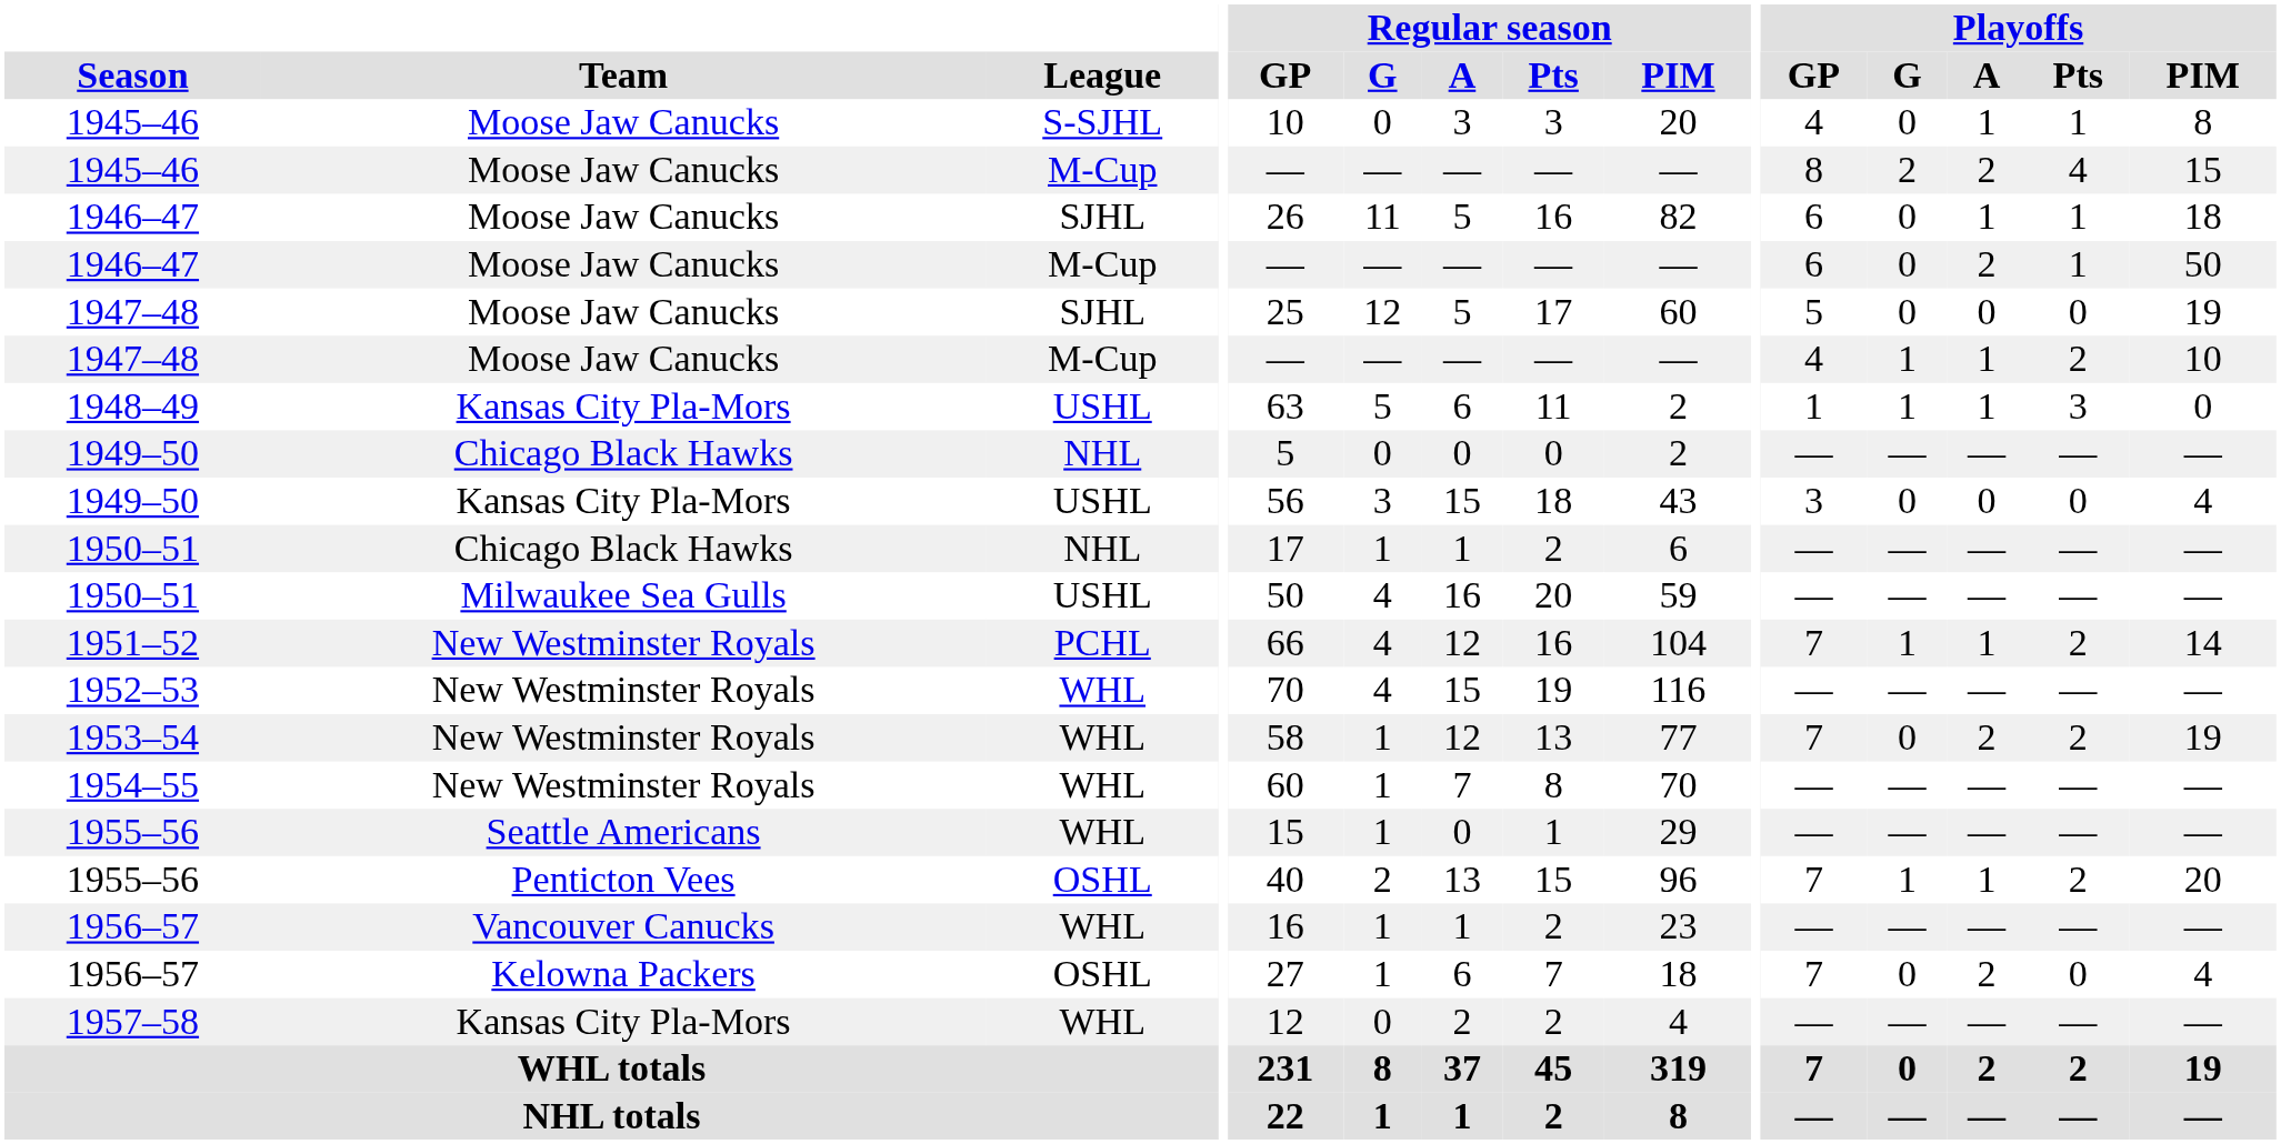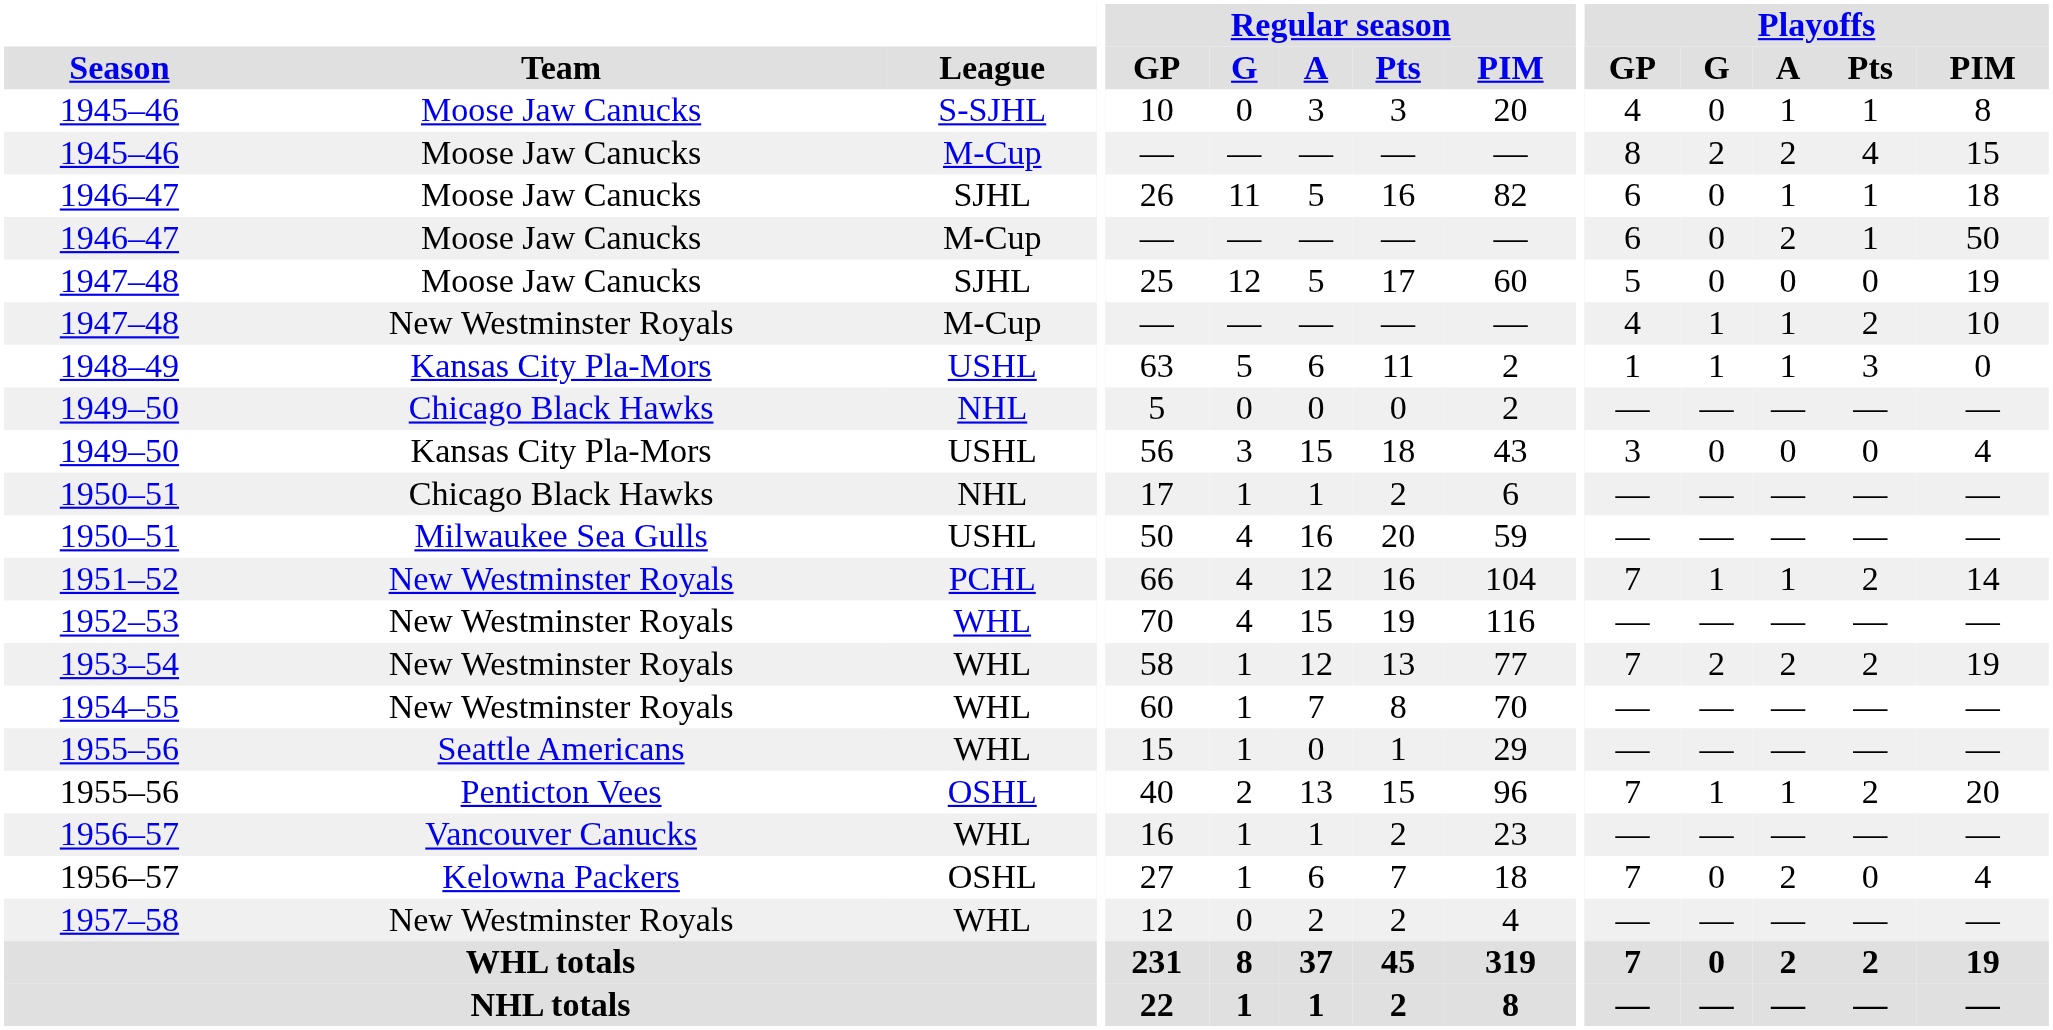 <table border="0" cellpadding="1" cellspacing="0" style="text-align:center; width:60em">
 <tr bgcolor="#e0e0e0">
 <th colspan="3" bgcolor="#ffffff"></th>
 <th rowspan="100" bgcolor="#ffffff"></th>
 <th colspan="5"><a href='#'>Regular season</a></th>
 <th rowspan="100" bgcolor="#ffffff"></th>
 <th colspan="5"><a href='#'>Playoffs</a></th>
 </tr>
 <tr bgcolor="#e0e0e0">
 <th><a href='#'>Season</a></th>
 <th>Team</th>
 <th>League</th>
 <th>GP</th>
 <th><a href='#'>G</a></th>
 <th><a href='#'>A</a></th>
 <th><a href='#'>Pts</a></th>
 <th><a href='#'>PIM</a></th>
 <th>GP</th>
 <th>G</th>
 <th>A</th>
 <th>Pts</th>
 <th>PIM</th>
 </tr>
 <tr>
 <td><a href='#'>1945–46</a></td>
 <td><a href='#'>Moose Jaw Canucks</a></td>
 <td><a href='#'>S-SJHL</a></td>
 <td>10</td>
 <td>0</td>
 <td>3</td>
 <td>3</td>
 <td>20</td>
 <td>4</td>
 <td>0</td>
 <td>1</td>
 <td>1</td>
 <td>8</td>
 </tr>
 <tr bgcolor="#f0f0f0">
 <td><a href='#'>1945–46</a></td>
 <td>Moose Jaw Canucks</td>
 <td><a href='#'>M-Cup</a></td>
 <td>—</td>
 <td>—</td>
 <td>—</td>
 <td>—</td>
 <td>—</td>
 <td>8</td>
 <td>2</td>
 <td>2</td>
 <td>4</td>
 <td>15</td>
 </tr>
 <tr>
 <td><a href='#'>1946–47</a></td>
 <td>Moose Jaw Canucks</td>
 <td>SJHL</td>
 <td>26</td>
 <td>11</td>
 <td>5</td>
 <td>16</td>
 <td>82</td>
 <td>6</td>
 <td>0</td>
 <td>1</td>
 <td>1</td>
 <td>18</td>
 </tr>
 <tr bgcolor="#f0f0f0">
 <td><a href='#'>1946–47</a></td>
 <td>Moose Jaw Canucks</td>
 <td>M-Cup</td>
 <td>—</td>
 <td>—</td>
 <td>—</td>
 <td>—</td>
 <td>—</td>
 <td>6</td>
 <td>0</td>
 <td>2</td>
 <td>1</td>
 <td>50</td>
 </tr>
 <tr>
 <td><a href='#'>1947–48</a></td>
 <td>Moose Jaw Canucks</td>
 <td>SJHL</td>
 <td>25</td>
 <td>12</td>
 <td>5</td>
 <td>17</td>
 <td>60</td>
 <td>5</td>
 <td>0</td>
 <td>0</td>
 <td>0</td>
 <td>19</td>
 </tr>
 <tr bgcolor="#f0f0f0">
 <td><a href='#'>1947–48</a></td>
-<td>Moose Jaw Canucks</td>
+<td>New Westminster Royals</td>
 <td>M-Cup</td>
 <td>—</td>
 <td>—</td>
 <td>—</td>
 <td>—</td>
 <td>—</td>
 <td>4</td>
 <td>1</td>
 <td>1</td>
 <td>2</td>
 <td>10</td>
 </tr>
 <tr>
 <td><a href='#'>1948–49</a></td>
 <td><a href='#'>Kansas City Pla-Mors</a></td>
 <td><a href='#'>USHL</a></td>
 <td>63</td>
 <td>5</td>
 <td>6</td>
 <td>11</td>
 <td>2</td>
 <td>1</td>
 <td>1</td>
 <td>1</td>
 <td>3</td>
 <td>0</td>
 </tr>
 <tr bgcolor="#f0f0f0">
 <td><a href='#'>1949–50</a></td>
 <td><a href='#'>Chicago Black Hawks</a></td>
 <td><a href='#'>NHL</a></td>
 <td>5</td>
 <td>0</td>
 <td>0</td>
 <td>0</td>
 <td>2</td>
 <td>—</td>
 <td>—</td>
 <td>—</td>
 <td>—</td>
 <td>—</td>
 </tr>
 <tr>
 <td><a href='#'>1949–50</a></td>
 <td>Kansas City Pla-Mors</td>
 <td>USHL</td>
 <td>56</td>
 <td>3</td>
 <td>15</td>
 <td>18</td>
 <td>43</td>
 <td>3</td>
 <td>0</td>
 <td>0</td>
 <td>0</td>
 <td>4</td>
 </tr>
 <tr bgcolor="#f0f0f0">
 <td><a href='#'>1950–51</a></td>
 <td>Chicago Black Hawks</td>
 <td>NHL</td>
 <td>17</td>
 <td>1</td>
 <td>1</td>
 <td>2</td>
 <td>6</td>
 <td>—</td>
 <td>—</td>
 <td>—</td>
 <td>—</td>
 <td>—</td>
 </tr>
 <tr>
 <td><a href='#'>1950–51</a></td>
 <td><a href='#'>Milwaukee Sea Gulls</a></td>
 <td>USHL</td>
 <td>50</td>
 <td>4</td>
 <td>16</td>
 <td>20</td>
 <td>59</td>
 <td>—</td>
 <td>—</td>
 <td>—</td>
 <td>—</td>
 <td>—</td>
 </tr>
 <tr bgcolor="#f0f0f0">
 <td><a href='#'>1951–52</a></td>
 <td><a href='#'>New Westminster Royals</a></td>
 <td><a href='#'>PCHL</a></td>
 <td>66</td>
 <td>4</td>
 <td>12</td>
 <td>16</td>
 <td>104</td>
 <td>7</td>
 <td>1</td>
 <td>1</td>
 <td>2</td>
 <td>14</td>
 </tr>
 <tr>
 <td><a href='#'>1952–53</a></td>
 <td>New Westminster Royals</td>
 <td><a href='#'>WHL</a></td>
 <td>70</td>
 <td>4</td>
 <td>15</td>
 <td>19</td>
 <td>116</td>
 <td>—</td>
 <td>—</td>
 <td>—</td>
 <td>—</td>
 <td>—</td>
 </tr>
 <tr bgcolor="#f0f0f0">
 <td><a href='#'>1953–54</a></td>
 <td>New Westminster Royals</td>
 <td>WHL</td>
 <td>58</td>
 <td>1</td>
 <td>12</td>
 <td>13</td>
 <td>77</td>
 <td>7</td>
-<td>0</td>
+<td>2</td>
 <td>2</td>
 <td>2</td>
 <td>19</td>
 </tr>
 <tr>
 <td><a href='#'>1954–55</a></td>
 <td>New Westminster Royals</td>
 <td>WHL</td>
 <td>60</td>
 <td>1</td>
 <td>7</td>
 <td>8</td>
 <td>70</td>
 <td>—</td>
 <td>—</td>
 <td>—</td>
 <td>—</td>
 <td>—</td>
 </tr>
 <tr bgcolor="#f0f0f0">
 <td><a href='#'>1955–56</a></td>
 <td><a href='#'>Seattle Americans</a></td>
 <td>WHL</td>
 <td>15</td>
 <td>1</td>
 <td>0</td>
 <td>1</td>
 <td>29</td>
 <td>—</td>
 <td>—</td>
 <td>—</td>
 <td>—</td>
 <td>—</td>
 </tr>
 <tr>
 <td>1955–56</td>
 <td><a href='#'>Penticton Vees</a></td>
 <td><a href='#'>OSHL</a></td>
 <td>40</td>
 <td>2</td>
 <td>13</td>
 <td>15</td>
 <td>96</td>
 <td>7</td>
 <td>1</td>
 <td>1</td>
 <td>2</td>
 <td>20</td>
 </tr>
 <tr bgcolor="#f0f0f0">
 <td><a href='#'>1956–57</a></td>
 <td><a href='#'>Vancouver Canucks</a></td>
 <td>WHL</td>
 <td>16</td>
 <td>1</td>
 <td>1</td>
 <td>2</td>
 <td>23</td>
 <td>—</td>
 <td>—</td>
 <td>—</td>
 <td>—</td>
 <td>—</td>
 </tr>
 <tr>
 <td>1956–57</td>
 <td><a href='#'>Kelowna Packers</a></td>
 <td>OSHL</td>
 <td>27</td>
 <td>1</td>
 <td>6</td>
 <td>7</td>
 <td>18</td>
 <td>7</td>
 <td>0</td>
 <td>2</td>
 <td>0</td>
 <td>4</td>
 </tr>
 <tr bgcolor="#f0f0f0">
 <td><a href='#'>1957–58</a></td>
-<td>Kansas City Pla-Mors</td>
+<td>New Westminster Royals</td>
 <td>WHL</td>
 <td>12</td>
 <td>0</td>
 <td>2</td>
 <td>2</td>
 <td>4</td>
 <td>—</td>
 <td>—</td>
 <td>—</td>
 <td>—</td>
 <td>—</td>
 </tr>
 <tr bgcolor="#e0e0e0">
 <th colspan="3">WHL totals</th>
 <th>231</th>
 <th>8</th>
 <th>37</th>
 <th>45</th>
 <th>319</th>
 <th>7</th>
 <th>0</th>
 <th>2</th>
 <th>2</th>
 <th>19</th>
 </tr>
 <tr bgcolor="#e0e0e0">
 <th colspan="3">NHL totals</th>
 <th>22</th>
 <th>1</th>
 <th>1</th>
 <th>2</th>
 <th>8</th>
 <th>—</th>
 <th>—</th>
 <th>—</th>
 <th>—</th>
 <th>—</th>
 </tr>
 </table>
